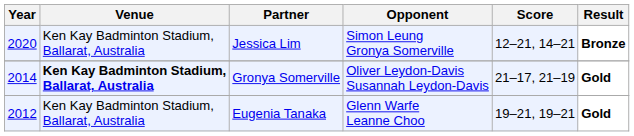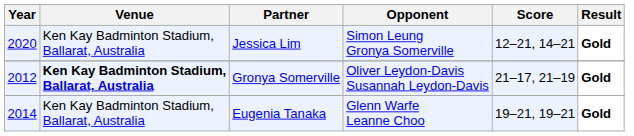 <table class="sortable wikitable" style="font-size: 90%;">
 <tr>
 <th>Year</th>
 <th>Venue</th>
 <th>Partner</th>
 <th>Opponent</th>
 <th>Score</th>
 <th>Result</th>
 </tr>
 <tr style="background:#ECF2FF">
 <td align="center"><a href='#'>2020</a></td>
 <td align="left">Ken Kay Badminton Stadium,<br><a href='#'>Ballarat, Australia</a></td>
 <td align="left"> <a href='#'>Jessica Lim</a></td>
 <td align="left"> <a href='#'>Simon Leung</a> <br>  <a href='#'>Gronya Somerville</a></td>
 <td align="left">12–21, 14–21</td>
-<td style="text-align:left; background:white"> <strong>Bronze</strong></td>
+<td style="text-align:left; background:white"> <strong>Gold</strong></td>
 </tr>
 <tr>
 </tr>
 <tr style="background:#ECF2FF">
-<td align="center"><a href='#'>2014</a></td>
+<td align="center"><a href='#'>2012</a></td>
 <td align="left"><strong>Ken Kay Badminton Stadium,<br><a href='#'>Ballarat, Australia</a></strong></td>
 <td align="left"> <a href='#'>Gronya Somerville</a></td>
 <td align="left"> <a href='#'>Oliver Leydon-Davis</a> <br>  <a href='#'>Susannah Leydon-Davis</a></td>
 <td align="left">21–17, 21–19</td>
 <td style="text-align:left; background:white"> <strong>Gold</strong></td>
 </tr>
 <tr>
 </tr>
 <tr style="background:#ECF2FF">
-<td align="center"><a href='#'>2012</a></td>
+<td align="center"><a href='#'>2014</a></td>
 <td align="left">Ken Kay Badminton Stadium,<br><a href='#'>Ballarat, Australia</a></td>
 <td align="left"> <a href='#'>Eugenia Tanaka</a></td>
 <td align="left"> <a href='#'>Glenn Warfe</a> <br>  <a href='#'>Leanne Choo</a></td>
 <td align="left">19–21, 19–21</td>
 <td style="text-align:left; background:white"> <strong>Gold</strong></td>
 </tr>
 </table>
